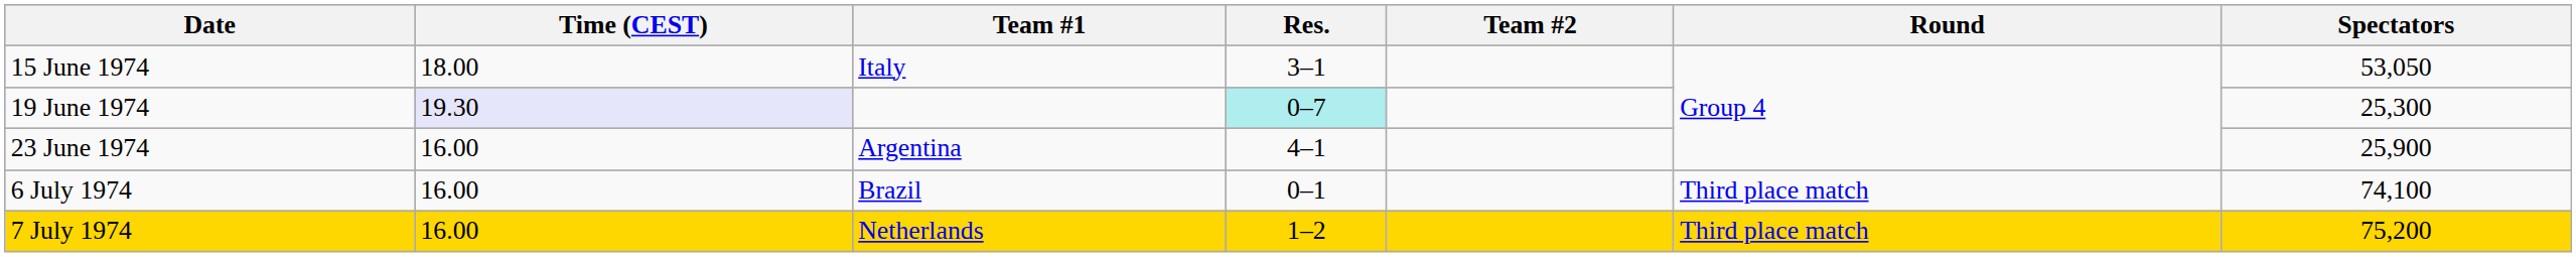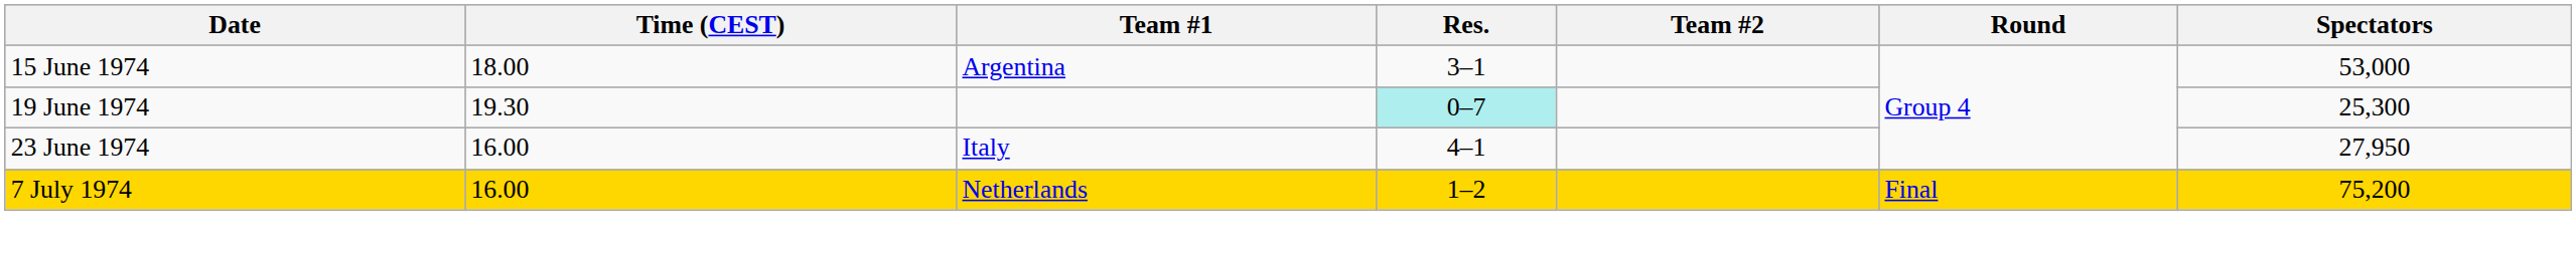 <table class="wikitable" style="text-align: left;" width="100%">
 <tr>
 <th>Date</th>
 <th>Time (<a href='#'>CEST</a>)</th>
 <th>Team #1</th>
 <th>Res.</th>
 <th>Team #2</th>
 <th>Round</th>
 <th>Spectators</th>
 </tr>
 <tr>
 <td>15 June 1974</td>
 <td>18.00</td>
-<td> <a href='#'>Italy</a></td>
+<td> <a href='#'>Argentina</a></td>
 <td style="text-align:center;">3–1</td>
 <td></td>
 <td rowspan="3"><a href='#'>Group 4</a></td>
-<td style="text-align:center;">53,050</td>
+<td style="text-align:center;">53,000</td>
 </tr>
 <tr>
 <td>19 June 1974</td>
-<td style="background: lavender;">19.30</td>
+<td>19.30</td>
 <td></td>
 <td style="background: paleturquoise; text-align:center;">0–7</td>
 <td></td>
 <td style="text-align:center;">25,300</td>
 </tr>
 <tr>
 <td>23 June 1974</td>
 <td>16.00</td>
-<td> <a href='#'>Argentina</a></td>
+<td> <a href='#'>Italy</a></td>
 <td style="text-align:center;">4–1</td>
 <td></td>
-<td style="text-align:center;">25,900</td>
-</tr>
-<tr>
-<td>6 July 1974</td>
-<td>16.00</td>
-<td> <a href='#'>Brazil</a></td>
-<td style="text-align:center;">0–1</td>
-<td></td>
-<td><a href='#'>Third place match</a></td>
-<td style="text-align:center;">74,100</td>
+<td style="text-align:center;">27,950</td>
 </tr>
 <tr bgcolor=gold>
 <td>7 July 1974</td>
 <td>16.00</td>
 <td> <a href='#'>Netherlands</a></td>
 <td style="text-align:center;">1–2</td>
 <td></td>
-<td><a href='#'>Third place match</a></td>
+<td><a href='#'>Final</a></td>
 <td style="text-align:center;">75,200</td>
 </tr>
 </table>
